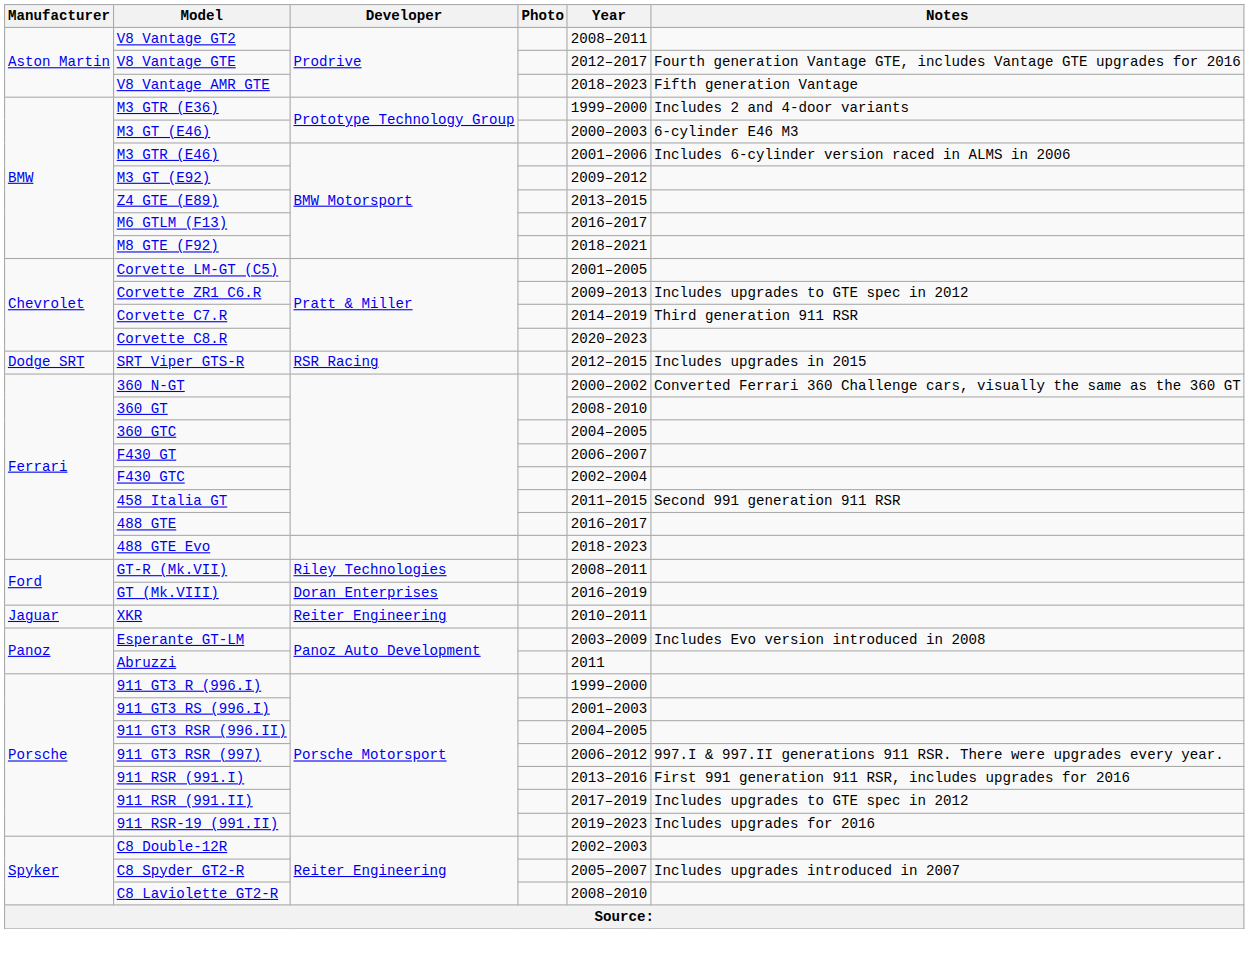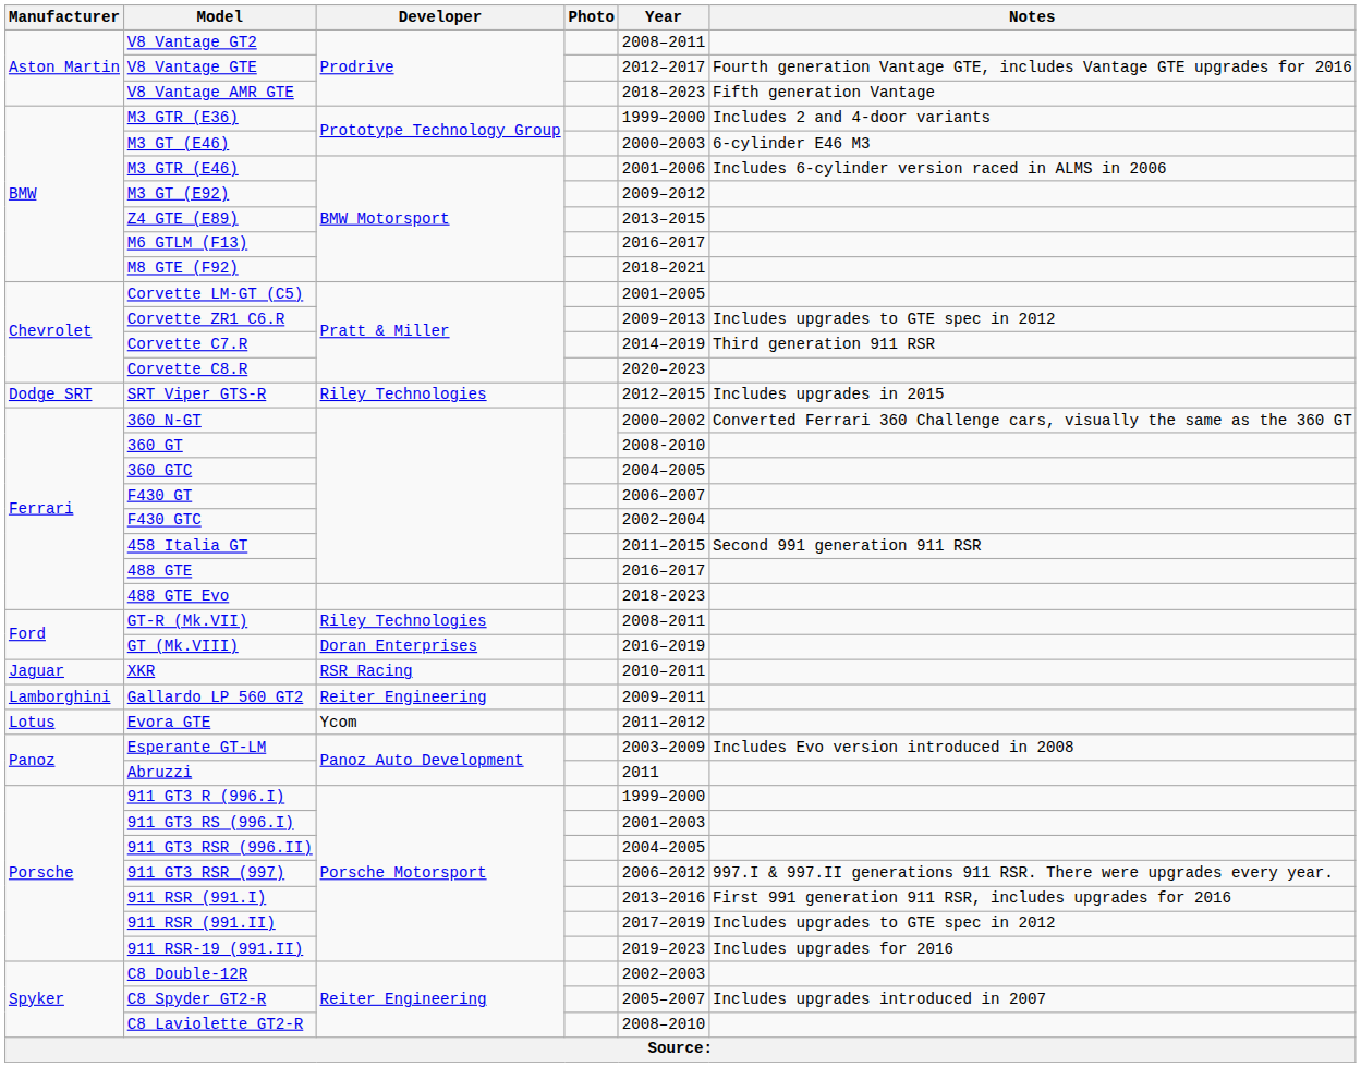 <table class="wikitable sortable" style="font-size=90%, border=1px">
 <tr>
 <th>Manufacturer</th>
 <th>Model</th>
 <th>Developer</th>
 <th>Photo</th>
 <th>Year</th>
 <th>Notes</th>
 </tr>
 <tr>
 <td rowspan="3" align=left> <a href='#'>Aston Martin</a></td>
 <td><a href='#'>V8 Vantage GT2</a></td>
 <td rowspan="3" align=left><a href='#'>Prodrive</a></td>
 <td></td>
 <td>2008–2011</td>
 <td></td>
 </tr>
 <tr>
 <td><a href='#'>V8 Vantage GTE</a></td>
 <td></td>
 <td>2012–2017</td>
 <td>Fourth generation Vantage GTE, includes Vantage GTE upgrades for 2016</td>
 </tr>
 <tr>
 <td><a href='#'>V8 Vantage AMR GTE</a></td>
 <td></td>
 <td>2018–2023</td>
 <td>Fifth generation Vantage</td>
 </tr>
 <tr>
 <td rowspan="7" align="left"> <a href='#'>BMW</a></td>
 <td><a href='#'>M3 GTR (E36)</a></td>
 <td rowspan="2" align="left"><a href='#'>Prototype Technology Group</a></td>
 <td></td>
 <td>1999–2000</td>
 <td>Includes 2 and 4-door variants</td>
 </tr>
 <tr>
 <td><a href='#'>M3 GT (E46)</a></td>
 <td></td>
 <td>2000–2003</td>
 <td>6-cylinder E46 M3</td>
 </tr>
 <tr>
 <td><a href='#'>M3 GTR (E46)</a></td>
 <td rowspan="5"><a href='#'>BMW Motorsport</a></td>
 <td></td>
 <td>2001–2006</td>
 <td>Includes 6-cylinder version raced in ALMS in 2006</td>
 </tr>
 <tr>
 <td><a href='#'>M3 GT (E92)</a></td>
 <td></td>
 <td>2009–2012</td>
 <td></td>
 </tr>
 <tr>
 <td><a href='#'>Z4 GTE (E89)</a></td>
 <td></td>
 <td>2013–2015</td>
 <td></td>
 </tr>
 <tr>
 <td><a href='#'>M6 GTLM (F13)</a></td>
 <td></td>
 <td>2016–2017</td>
 <td></td>
 </tr>
 <tr>
 <td><a href='#'>M8 GTE (F92)</a></td>
 <td></td>
 <td>2018–2021</td>
 <td></td>
 </tr>
 <tr>
 <td rowspan="4"> <a href='#'>Chevrolet</a></td>
 <td><a href='#'>Corvette LM-GT (C5)</a></td>
 <td rowspan="4"><a href='#'>Pratt & Miller</a></td>
 <td></td>
 <td>2001–2005</td>
 <td></td>
 </tr>
 <tr>
 <td><a href='#'>Corvette ZR1 C6.R</a></td>
 <td></td>
 <td>2009–2013</td>
 <td>Includes upgrades to GTE spec in 2012</td>
 </tr>
 <tr>
 <td><a href='#'>Corvette C7.R</a></td>
 <td></td>
 <td>2014–2019</td>
 <td>Third generation 911 RSR</td>
 </tr>
 <tr>
 <td><a href='#'>Corvette C8.R</a></td>
 <td></td>
 <td>2020–2023</td>
 <td></td>
 </tr>
 <tr>
 <td> <a href='#'>Dodge SRT</a></td>
 <td><a href='#'>SRT Viper GTS-R</a></td>
-<td><a href='#'>RSR Racing</a></td>
+<td><a href='#'>Riley Technologies</a></td>
 <td></td>
 <td>2012–2015</td>
 <td>Includes upgrades in 2015</td>
 </tr>
 <tr>
 <td rowspan="8"> <a href='#'>Ferrari</a></td>
 <td><a href='#'>360 N-GT</a></td>
 <td rowspan="7"></td>
 <td rowspan="2"></td>
 <td>2000–2002</td>
 <td>Converted Ferrari 360 Challenge cars, visually the same as the 360 GT</td>
 </tr>
 <tr>
 <td><a href='#'>360 GT</a></td>
 <td>2008-2010</td>
 <td></td>
 </tr>
 <tr>
 <td><a href='#'>360 GTC</a></td>
 <td></td>
 <td>2004–2005</td>
 <td></td>
 </tr>
 <tr>
 <td><a href='#'>F430 GT</a></td>
 <td></td>
 <td>2006–2007</td>
 <td></td>
 </tr>
 <tr>
 <td><a href='#'>F430 GTC</a></td>
 <td></td>
 <td>2002–2004</td>
 <td></td>
 </tr>
 <tr>
 <td><a href='#'>458 Italia GT</a></td>
 <td></td>
 <td>2011–2015</td>
 <td>Second 991 generation 911 RSR</td>
 </tr>
 <tr>
 <td><a href='#'>488 GTE</a></td>
 <td></td>
 <td>2016–2017</td>
 <td></td>
 </tr>
 <tr>
 <td><a href='#'>488 GTE Evo</a></td>
 <td></td>
 <td></td>
 <td>2018-2023</td>
 <td></td>
 </tr>
 <tr>
 <td rowspan="2" align=left> <a href='#'>Ford</a></td>
 <td><a href='#'>GT-R (Mk.VII)</a></td>
 <td><a href='#'>Riley Technologies</a></td>
 <td></td>
 <td>2008–2011</td>
 <td></td>
 </tr>
 <tr>
 <td><a href='#'>GT (Mk.VIII)</a></td>
 <td><a href='#'>Doran Enterprises</a></td>
 <td></td>
 <td>2016–2019</td>
 </tr>
 <tr>
 <td align=left> <a href='#'>Jaguar</a></td>
 <td><a href='#'>XKR</a></td>
+<td><a href='#'>RSR Racing</a></td>
+<td></td>
+<td>2010–2011</td>
+<td></td>
+</tr>
+<tr>
+<td align=left> <a href='#'>Lamborghini</a></td>
+<td><a href='#'>Gallardo LP 560 GT2</a></td>
 <td><a href='#'>Reiter Engineering</a></td>
 <td></td>
-<td>2010–2011</td>
+<td>2009–2011</td>
+<td></td>
+</tr>
+<tr>
+<td align=left> <a href='#'>Lotus</a></td>
+<td><a href='#'>Evora GTE</a></td>
+<td>Ycom</td>
+<td></td>
+<td>2011–2012</td>
 <td></td>
 </tr>
 <tr>
 <td rowspan="2" align=left> <a href='#'>Panoz</a></td>
 <td><a href='#'>Esperante GT-LM</a></td>
 <td rowspan="2"><a href='#'>Panoz Auto Development</a></td>
 <td></td>
 <td>2003–2009</td>
 <td>Includes Evo version introduced in 2008</td>
 </tr>
 <tr>
 <td><a href='#'>Abruzzi</a></td>
 <td></td>
 <td>2011</td>
 <td></td>
 </tr>
 <tr>
 <td rowspan="7" align="left"> <a href='#'>Porsche</a></td>
 <td><a href='#'>911 GT3 R (996.I)</a></td>
 <td rowspan="7"><a href='#'>Porsche Motorsport</a></td>
 <td></td>
 <td>1999–2000</td>
 <td></td>
 </tr>
 <tr>
 <td><a href='#'>911 GT3 RS (996.I)</a></td>
 <td></td>
 <td>2001–2003</td>
 <td></td>
 </tr>
 <tr>
 <td><a href='#'>911 GT3 RSR (996.II)</a></td>
 <td></td>
 <td>2004–2005</td>
 <td></td>
 </tr>
 <tr>
 <td><a href='#'>911 GT3 RSR (997)</a></td>
 <td></td>
 <td>2006–2012</td>
 <td>997.I & 997.II generations 911 RSR. There were upgrades every year.</td>
 </tr>
 <tr>
 <td><a href='#'>911 RSR (991.I)</a></td>
 <td></td>
 <td>2013–2016</td>
 <td>First 991 generation 911 RSR, includes upgrades for 2016</td>
 </tr>
 <tr>
 <td><a href='#'>911 RSR (991.II)</a></td>
 <td></td>
 <td>2017–2019</td>
 <td>Includes upgrades to GTE spec in 2012</td>
 </tr>
 <tr>
 <td><a href='#'>911 RSR-19 (991.II)</a></td>
 <td></td>
 <td>2019–2023</td>
 <td>Includes upgrades for 2016</td>
 </tr>
 <tr>
 <td rowspan="3"> <a href='#'>Spyker</a></td>
 <td><a href='#'>C8 Double-12R</a></td>
 <td rowspan="3"><a href='#'>Reiter Engineering</a></td>
 <td></td>
 <td>2002–2003</td>
 <td></td>
 </tr>
 <tr>
 <td><a href='#'>C8 Spyder GT2-R</a></td>
 <td></td>
 <td>2005–2007</td>
 <td>Includes upgrades introduced in 2007</td>
 </tr>
 <tr>
 <td><a href='#'>C8 Laviolette GT2-R</a></td>
 <td></td>
 <td>2008–2010</td>
 <td></td>
 </tr>
 <tr>
 <th colspan=6>Source:</th>
 </tr>
 </table>
